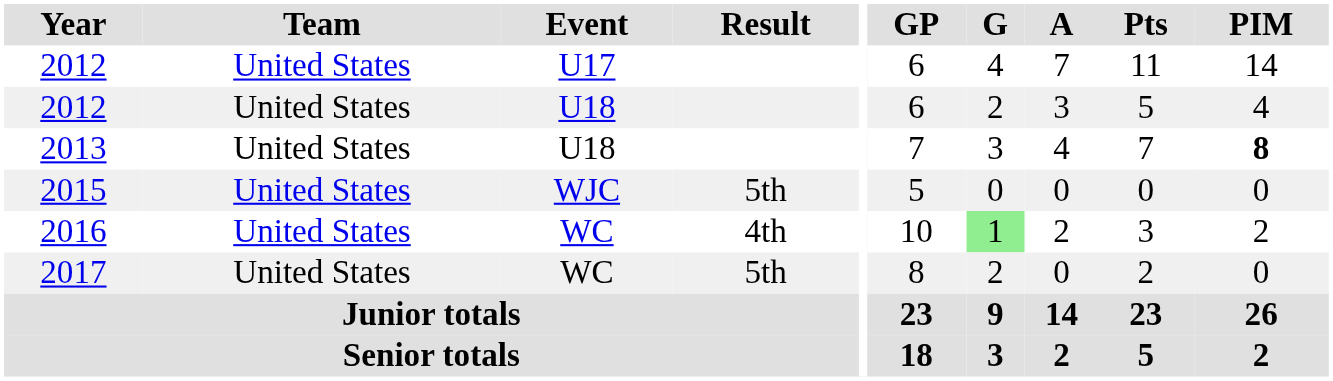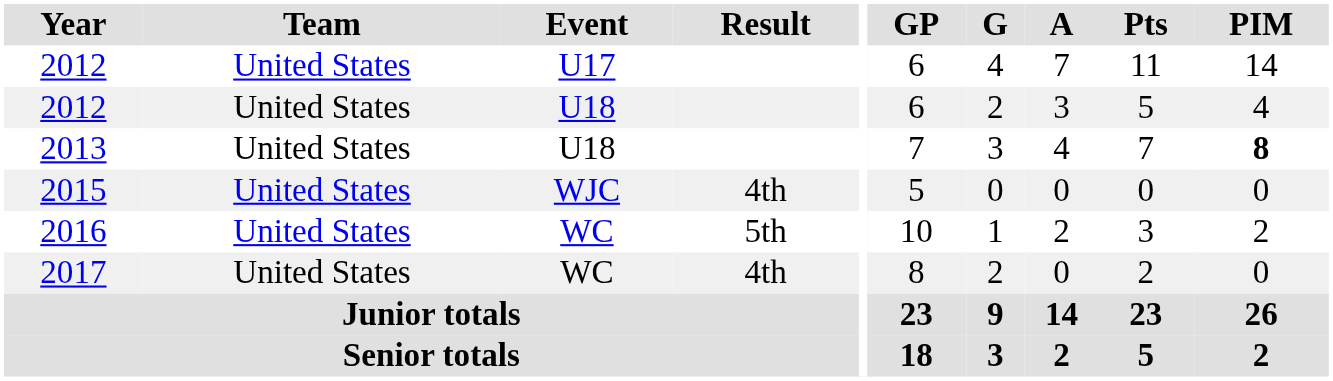 <table border="0" cellpadding="1" cellspacing="0" ID="Table3" style="text-align:center; width:40em">
 <tr ALIGN="center" bgcolor="#e0e0e0">
 <th>Year</th>
 <th>Team</th>
 <th>Event</th>
 <th>Result</th>
 <th rowspan="99" bgcolor="#ffffff"></th>
 <th>GP</th>
 <th>G</th>
 <th>A</th>
 <th>Pts</th>
 <th>PIM</th>
 </tr>
 <tr>
 <td><a href='#'>2012</a></td>
 <td><a href='#'>United States</a></td>
 <td><a href='#'>U17</a></td>
 <td></td>
 <td>6</td>
 <td>4</td>
 <td>7</td>
 <td>11</td>
 <td>14</td>
 </tr>
 <tr bgcolor="#f0f0f0">
 <td><a href='#'>2012</a></td>
 <td>United States</td>
 <td><a href='#'>U18</a></td>
 <td></td>
 <td>6</td>
 <td>2</td>
 <td>3</td>
 <td>5</td>
 <td>4</td>
 </tr>
 <tr>
 <td><a href='#'>2013</a></td>
 <td>United States</td>
 <td>U18</td>
 <td></td>
 <td>7</td>
 <td>3</td>
 <td>4</td>
 <td>7</td>
 <td><strong>8</strong></td>
 </tr>
 <tr bgcolor="#f0f0f0">
 <td><a href='#'>2015</a></td>
 <td><a href='#'>United States</a></td>
 <td><a href='#'>WJC</a></td>
-<td>5th</td>
+<td>4th</td>
 <td>5</td>
 <td>0</td>
 <td>0</td>
 <td>0</td>
 <td>0</td>
 </tr>
 <tr>
 <td><a href='#'>2016</a></td>
 <td><a href='#'>United States</a></td>
 <td><a href='#'>WC</a></td>
-<td>4th</td>
+<td>5th</td>
 <td>10</td>
-<td style="background: lightgreen;">1</td>
+<td>1</td>
 <td>2</td>
 <td>3</td>
 <td>2</td>
 </tr>
 <tr bgcolor="#f0f0f0">
 <td><a href='#'>2017</a></td>
 <td>United States</td>
 <td>WC</td>
-<td>5th</td>
+<td>4th</td>
 <td>8</td>
 <td>2</td>
 <td>0</td>
 <td>2</td>
 <td>0</td>
 </tr>
 <tr bgcolor="#e0e0e0">
 <th colspan=4>Junior totals</th>
 <th>23</th>
 <th>9</th>
 <th>14</th>
 <th>23</th>
 <th>26</th>
 </tr>
 <tr bgcolor="#e0e0e0">
 <th colspan=4>Senior totals</th>
 <th>18</th>
 <th>3</th>
 <th>2</th>
 <th>5</th>
 <th>2</th>
 </tr>
 </table>
